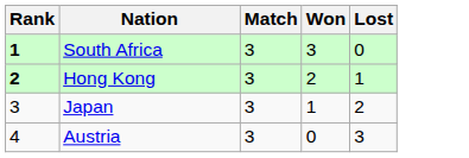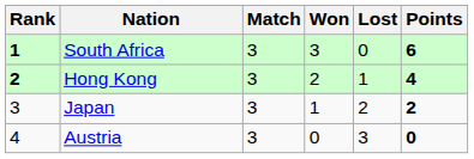 <table class="wikitable">
 <tr>
 <th width=20>Rank</th>
 <th width=150>Nation</th>
 <th width=20>Match</th>
 <th width=20>Won</th>
 <th width=20>Lost</th>
+<th width=20>Points</th>
 </tr>
 <tr bgcolor=ccffcc>
 <td><strong>1</strong></td>
 <td> <a href='#'>South Africa</a></td>
 <td>3</td>
 <td>3</td>
 <td>0</td>
+<td><strong>6</strong></td>
 </tr>
 <tr bgcolor=ccffcc>
 <td><strong>2</strong></td>
 <td> <a href='#'>Hong Kong</a></td>
 <td>3</td>
 <td>2</td>
 <td>1</td>
+<td><strong>4</strong></td>
 </tr>
 <tr>
 <td>3</td>
 <td> <a href='#'>Japan</a></td>
 <td>3</td>
 <td>1</td>
 <td>2</td>
+<td><strong>2</strong></td>
 </tr>
 <tr>
 <td>4</td>
 <td> <a href='#'>Austria</a></td>
 <td>3</td>
 <td>0</td>
 <td>3</td>
+<td><strong>0</strong></td>
 </tr>
 </table>
